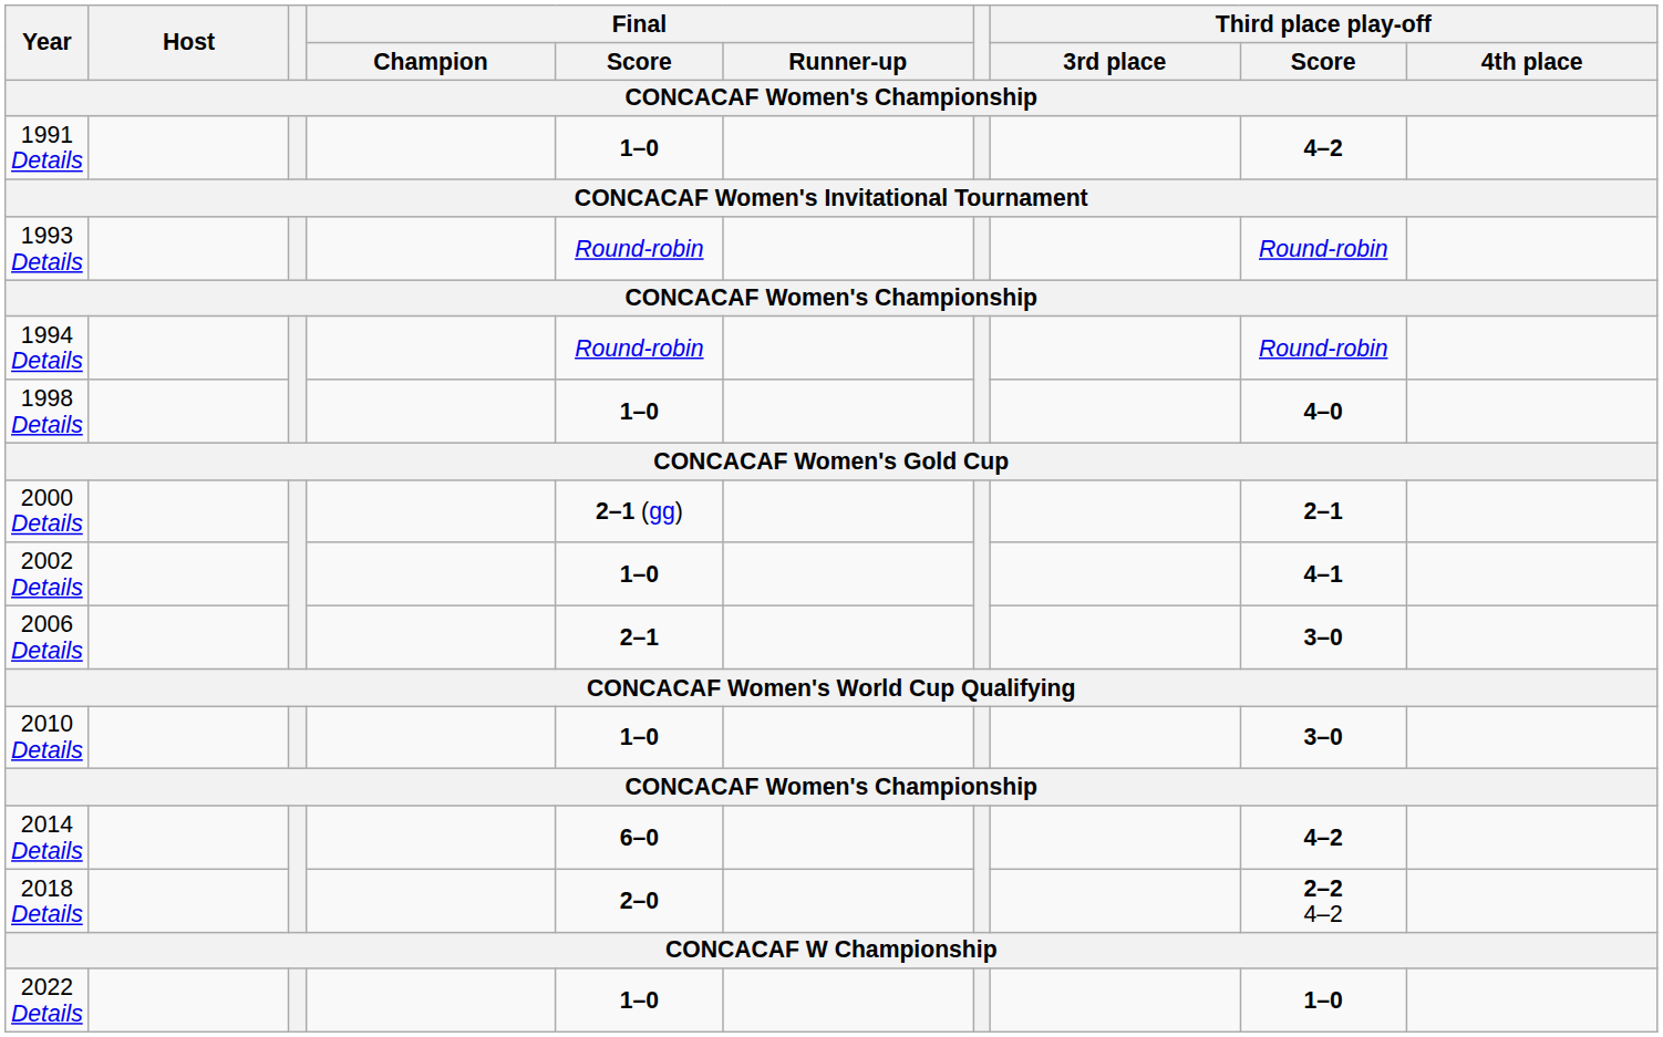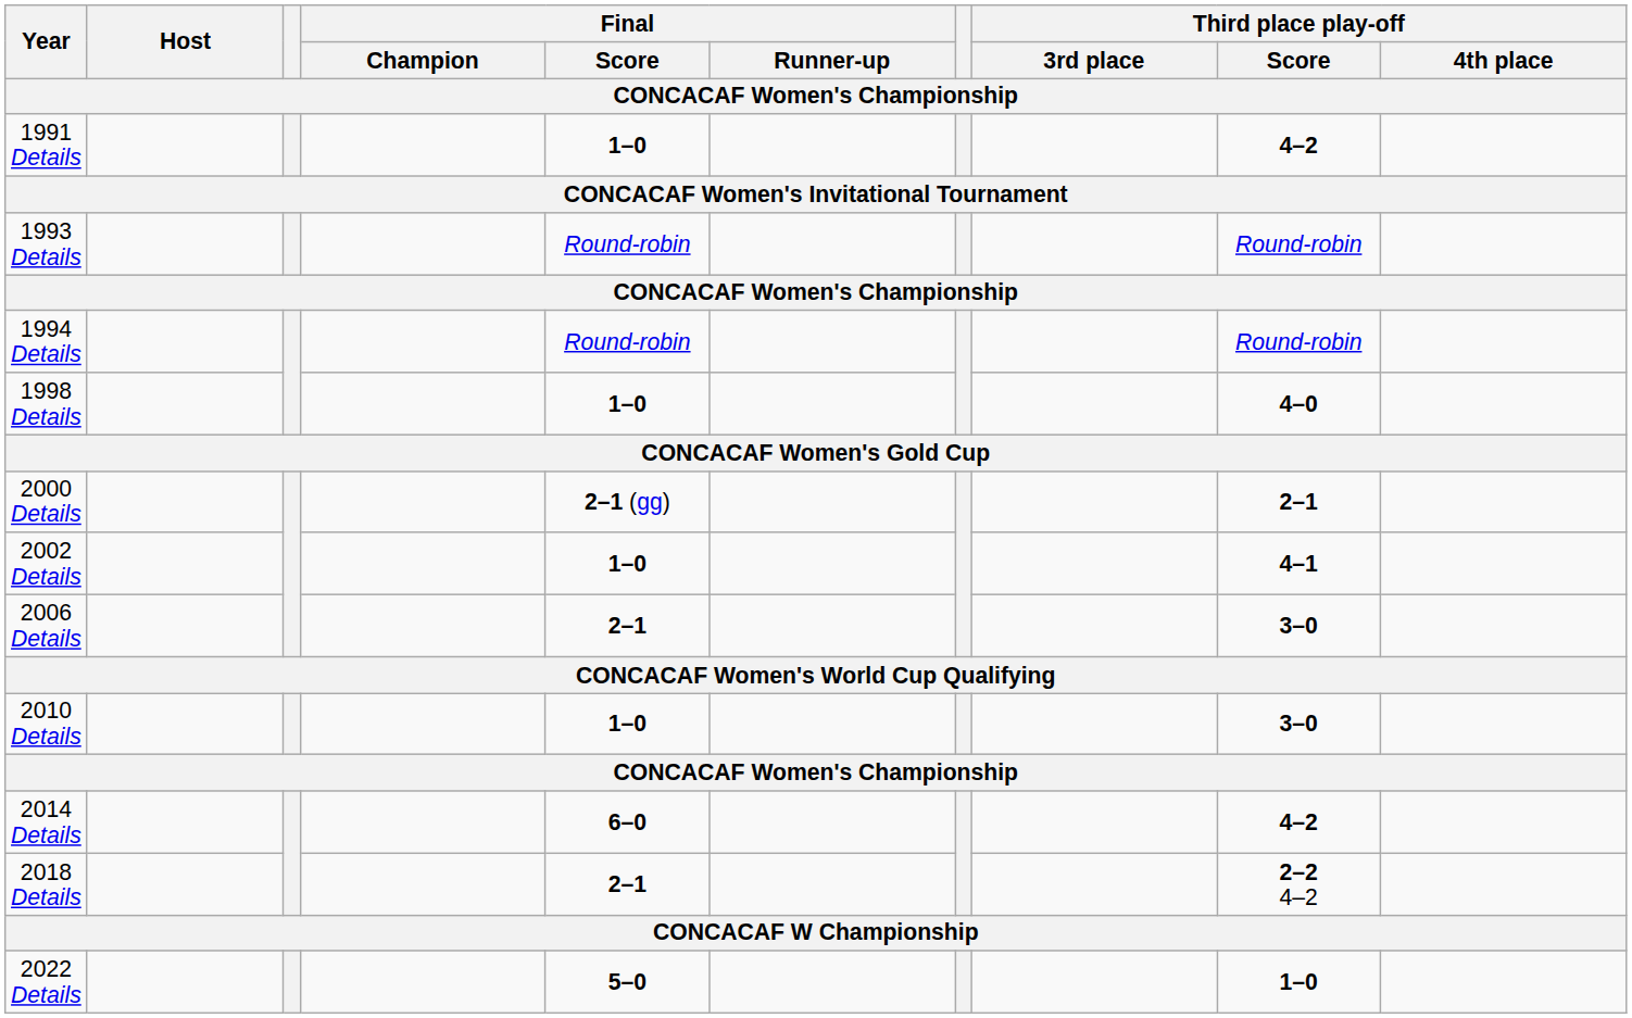 <table class="wikitable" style="font-size: 90%; text-align: center;">
 <tr>
 <th rowspan=2 width="5%">Year</th>
 <th rowspan=2 width="12%">Host</th>
 <th width="1%" rowspan=2></th>
 <th colspan=3>Final</th>
 <th width="1%" rowspan=2></th>
 <th colspan=3>Third place play-off</th>
 </tr>
 <tr>
 <th width="15%">Champion</th>
 <th width="10%">Score</th>
 <th width="15%">Runner-up</th>
 <th width="15%">3rd place</th>
 <th width="10%">Score</th>
 <th width="15%">4th place</th>
 </tr>
 <tr>
 <th colspan="10">CONCACAF Women's Championship</th>
 </tr>
 <tr>
 <td>1991<br><em><a href='#'>Details</a></em></td>
 <td align=left></td>
 <th width="1%" rowspan=1></th>
 <td><strong></strong></td>
 <td><strong>1–0</strong></td>
 <td></td>
 <th width="1%" rowspan=1></th>
 <td></td>
 <td><strong>4–2</strong></td>
 <td></td>
 </tr>
 <tr>
 <th colspan="10">CONCACAF Women's Invitational Tournament</th>
 </tr>
 <tr>
 <td>1993<br><em><a href='#'>Details</a></em></td>
 <td align=left></td>
 <th width="1%" rowspan=1></th>
 <td><strong></strong></td>
 <td><em><a href='#'>Round-robin</a></em></td>
 <td></td>
 <th width="1%" rowspan=1></th>
 <td></td>
 <td><em><a href='#'>Round-robin</a></em></td>
 <td></td>
 </tr>
 <tr>
 <th colspan="10">CONCACAF Women's Championship</th>
 </tr>
 <tr>
 <td>1994<br><em><a href='#'>Details</a></em></td>
 <td align=left></td>
 <th width="1%" rowspan=2></th>
 <td><strong></strong></td>
 <td><em><a href='#'>Round-robin</a></em></td>
 <td></td>
 <th width="1%" rowspan=2></th>
 <td></td>
 <td><em><a href='#'>Round-robin</a></em></td>
 <td></td>
 </tr>
 <tr>
 <td>1998<br><em><a href='#'>Details</a></em></td>
 <td align=left></td>
 <td><strong></strong></td>
 <td><strong>1–0</strong></td>
 <td></td>
 <td></td>
 <td><strong>4–0</strong></td>
 <td></td>
 </tr>
 <tr>
 <th colspan="10">CONCACAF Women's Gold Cup</th>
 </tr>
 <tr>
 <td>2000<br><em><a href='#'>Details</a></em></td>
 <td align=left></td>
 <th width="1%" rowspan=3></th>
 <td><strong></strong></td>
 <td><strong>2–1</strong> (<a href='#'>gg</a>)</td>
 <td></td>
 <th width="1%" rowspan=3></th>
 <td></td>
 <td><strong>2–1</strong></td>
 <td></td>
 </tr>
 <tr>
 <td>2002<br><em><a href='#'>Details</a></em></td>
 <td align=left> <br> </td>
 <td><strong></strong></td>
 <td><strong>1–0</strong></td>
 <td></td>
 <td></td>
 <td><strong>4–1</strong></td>
 <td></td>
 </tr>
 <tr>
 <td>2006<br><em><a href='#'>Details</a></em></td>
 <td align=left></td>
 <td><strong></strong></td>
 <td><strong>2–1</strong> </td>
 <td></td>
 <td></td>
 <td><strong>3–0</strong></td>
 <td></td>
 </tr>
 <tr>
 <th colspan="10">CONCACAF Women's World Cup Qualifying</th>
 </tr>
 <tr>
 <td>2010<br><em><a href='#'>Details</a></em></td>
 <td align=left></td>
 <th width="1%" rowspan=1></th>
 <td><strong></strong></td>
 <td><strong>1–0</strong></td>
 <td></td>
 <th width="1%" rowspan=1></th>
 <td></td>
 <td><strong>3–0</strong></td>
 <td></td>
 </tr>
 <tr>
 <th colspan="10">CONCACAF Women's Championship</th>
 </tr>
 <tr>
 <td>2014<br><em><a href='#'>Details</a></em></td>
 <td align=left></td>
 <th width="1%" rowspan=2></th>
 <td><strong></strong></td>
 <td><strong>6–0</strong></td>
 <td></td>
 <th width="1%" rowspan=2></th>
 <td></td>
 <td><strong>4–2</strong> </td>
 <td></td>
 </tr>
 <tr>
 <td>2018<br><em><a href='#'>Details</a></em></td>
 <td align=left></td>
 <td><strong></strong></td>
-<td><strong>2–0</strong></td>
+<td><strong>2–1</strong> </td>
 <td></td>
 <td></td>
 <td><strong>2–2</strong> <br>4–2 </td>
 <td></td>
 </tr>
 <tr>
 <th colspan="10">CONCACAF W Championship</th>
 </tr>
 <tr>
 <td>2022<br><em><a href='#'>Details</a></em></td>
 <td align=left></td>
 <th width="1%" rowspan=1></th>
 <td><strong></strong></td>
-<td><strong>1–0</strong></td>
+<td><strong>5–0</strong></td>
 <td></td>
 <th width="1%" rowspan=1></th>
 <td></td>
 <td><strong>1–0</strong> </td>
 <td></td>
 </tr>
 </table>
